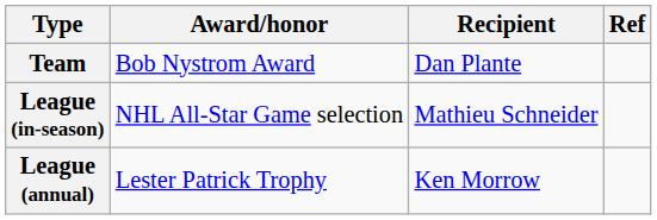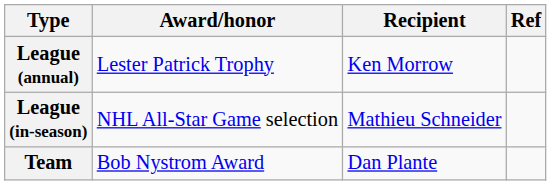 <table class="wikitable">
 <tr>
 <th scope="col">Type</th>
 <th scope="col">Award/honor</th>
 <th scope="col">Recipient</th>
 <th scope="col">Ref</th>
 </tr>
 <tr>
-<th scope="row">Team</th>
-<td><a href='#'>Bob Nystrom Award</a></td>
-<td><a href='#'>Dan Plante</a></td>
+<th scope="row">League<br><small>(annual)</small></th>
+<td><a href='#'>Lester Patrick Trophy</a></td>
+<td><a href='#'>Ken Morrow</a></td>
 <td></td>
 </tr>
 <tr>
 <th scope="row">League<br><small>(in-season)</small></th>
 <td><a href='#'>NHL All-Star Game</a> selection</td>
 <td><a href='#'>Mathieu Schneider</a></td>
 <td></td>
 </tr>
 <tr>
-<th scope="row">League<br><small>(annual)</small></th>
-<td><a href='#'>Lester Patrick Trophy</a></td>
-<td><a href='#'>Ken Morrow</a></td>
+<th scope="row">Team</th>
+<td><a href='#'>Bob Nystrom Award</a></td>
+<td><a href='#'>Dan Plante</a></td>
 <td></td>
 </tr>
 </table>
